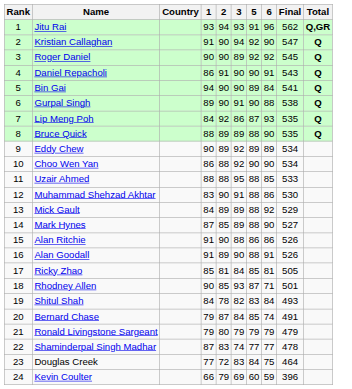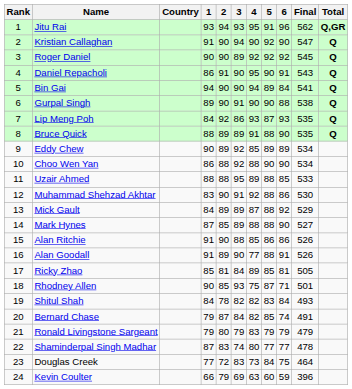 <table class="wikitable sortable" style="text-align:center;">
 <tr>
 <th>Rank</th>
 <th>Name</th>
 <th>Country</th>
 <th>1</th>
 <th>2</th>
 <th>3</th>
+<th>4</th>
 <th>5</th>
 <th>6</th>
 <th>Final</th>
 <th>Total</th>
 </tr>
 <tr bgcolor=ccffcc>
 <td>1</td>
 <td align=left><a href='#'>Jitu Rai</a></td>
 <td align=left></td>
 <td>93</td>
 <td>94</td>
 <td>93</td>
+<td>95</td>
 <td>91</td>
 <td>96</td>
 <td>562</td>
 <td><strong>Q,GR</strong></td>
 </tr>
 <tr bgcolor=ccffcc>
 <td>2</td>
 <td align=left><a href='#'>Kristian Callaghan</a></td>
 <td align=left></td>
 <td>91</td>
 <td>90</td>
 <td>94</td>
+<td>90</td>
 <td>92</td>
 <td>90</td>
 <td>547</td>
 <td><strong>Q</strong></td>
 </tr>
 <tr bgcolor=ccffcc>
 <td>3</td>
 <td align=left><a href='#'>Roger Daniel</a></td>
 <td align=left></td>
 <td>90</td>
 <td>90</td>
 <td>89</td>
 <td>92</td>
 <td>92</td>
+<td>92</td>
 <td>545</td>
 <td><strong>Q</strong></td>
 </tr>
 <tr bgcolor=ccffcc>
 <td>4</td>
 <td align=left><a href='#'>Daniel Repacholi</a></td>
 <td align=left></td>
 <td>86</td>
 <td>91</td>
 <td>90</td>
+<td>95</td>
 <td>90</td>
 <td>91</td>
 <td>543</td>
 <td><strong>Q</strong></td>
 </tr>
 <tr bgcolor=ccffcc>
 <td>5</td>
 <td align=left><a href='#'>Bin Gai</a></td>
 <td align=left></td>
 <td>94</td>
 <td>90</td>
 <td>90</td>
+<td>94</td>
 <td>89</td>
 <td>84</td>
 <td>541</td>
 <td><strong>Q</strong></td>
 </tr>
 <tr bgcolor=ccffcc>
 <td>6</td>
 <td align=left><a href='#'>Gurpal Singh</a></td>
 <td align=left></td>
 <td>89</td>
 <td>90</td>
 <td>91</td>
 <td>90</td>
+<td>90</td>
 <td>88</td>
 <td>538</td>
 <td><strong>Q</strong></td>
 </tr>
 <tr bgcolor=ccffcc>
 <td>7</td>
 <td align=left><a href='#'>Lip Meng Poh</a></td>
 <td align=left></td>
 <td>84</td>
 <td>92</td>
 <td>86</td>
+<td>93</td>
 <td>87</td>
 <td>93</td>
 <td>535</td>
 <td><strong>Q</strong></td>
 </tr>
 <tr bgcolor=ccffcc>
 <td>8</td>
 <td align=left><a href='#'>Bruce Quick</a></td>
 <td align=left></td>
 <td>88</td>
 <td>89</td>
 <td>89</td>
+<td>91</td>
 <td>88</td>
 <td>90</td>
 <td>535</td>
 <td><strong>Q</strong></td>
 </tr>
 <tr>
 <td>9</td>
 <td align=left><a href='#'>Eddy Chew</a></td>
 <td align=left></td>
 <td>90</td>
 <td>89</td>
 <td>92</td>
+<td>85</td>
 <td>89</td>
 <td>89</td>
 <td>534</td>
 <td></td>
 </tr>
 <tr>
 <td>10</td>
 <td align=left><a href='#'>Choo Wen Yan</a></td>
 <td align=left></td>
 <td>86</td>
 <td>88</td>
 <td>92</td>
+<td>88</td>
 <td>90</td>
 <td>90</td>
 <td>534</td>
 <td></td>
 </tr>
 <tr>
 <td>11</td>
 <td align=left><a href='#'>Uzair Ahmed</a></td>
 <td align=left></td>
 <td>88</td>
 <td>88</td>
 <td>95</td>
+<td>89</td>
 <td>88</td>
 <td>85</td>
 <td>533</td>
 <td></td>
 </tr>
 <tr>
 <td>12</td>
 <td align=left><a href='#'>Muhammad Shehzad Akhtar</a></td>
 <td align=left></td>
 <td>83</td>
 <td>90</td>
 <td>91</td>
+<td>92</td>
 <td>88</td>
 <td>86</td>
 <td>530</td>
 <td></td>
 </tr>
 <tr>
 <td>13</td>
 <td align=left><a href='#'>Mick Gault</a></td>
 <td align=left></td>
 <td>84</td>
 <td>89</td>
 <td>89</td>
+<td>87</td>
 <td>88</td>
 <td>92</td>
 <td>529</td>
 <td></td>
 </tr>
 <tr>
 <td>14</td>
 <td align=left><a href='#'>Mark Hynes</a></td>
 <td align=left></td>
 <td>87</td>
 <td>85</td>
 <td>89</td>
 <td>88</td>
+<td>88</td>
 <td>90</td>
 <td>527</td>
 <td></td>
 </tr>
 <tr>
 <td>15</td>
 <td align=left><a href='#'>Alan Ritchie</a></td>
 <td align=left></td>
 <td>91</td>
 <td>90</td>
 <td>88</td>
+<td>85</td>
 <td>86</td>
 <td>86</td>
 <td>526</td>
 <td></td>
 </tr>
 <tr>
 <td>16</td>
 <td align=left><a href='#'>Alan Goodall</a></td>
 <td align=left></td>
 <td>91</td>
 <td>89</td>
 <td>90</td>
+<td>77</td>
 <td>88</td>
 <td>91</td>
 <td>526</td>
 <td></td>
 </tr>
 <tr>
 <td>17</td>
 <td align=left><a href='#'>Ricky Zhao</a></td>
 <td align=left></td>
 <td>85</td>
 <td>81</td>
 <td>84</td>
+<td>89</td>
 <td>85</td>
 <td>81</td>
 <td>505</td>
 <td></td>
 </tr>
 <tr>
 <td>18</td>
 <td align=left><a href='#'>Rhodney Allen</a></td>
 <td align=left></td>
 <td>90</td>
 <td>85</td>
 <td>93</td>
+<td>75</td>
 <td>87</td>
 <td>71</td>
 <td>501</td>
 <td></td>
 </tr>
 <tr>
 <td>19</td>
 <td align=left><a href='#'>Shitul Shah</a></td>
 <td align=left></td>
 <td>84</td>
 <td>78</td>
+<td>82</td>
 <td>82</td>
 <td>83</td>
 <td>84</td>
 <td>493</td>
 <td></td>
 </tr>
 <tr>
 <td>20</td>
 <td align=left><a href='#'>Bernard Chase</a></td>
 <td align=left></td>
 <td>79</td>
 <td>87</td>
 <td>84</td>
+<td>82</td>
 <td>85</td>
 <td>74</td>
 <td>491</td>
 <td></td>
 </tr>
 <tr>
 <td>21</td>
 <td align=left><a href='#'>Ronald Livingstone Sargeant</a></td>
 <td align=left></td>
 <td>79</td>
 <td>80</td>
 <td>79</td>
+<td>83</td>
 <td>79</td>
 <td>79</td>
 <td>479</td>
 <td></td>
 </tr>
 <tr>
 <td>22</td>
 <td align=left><a href='#'>Shaminderpal Singh Madhar</a></td>
 <td align=left></td>
 <td>87</td>
 <td>83</td>
 <td>74</td>
+<td>80</td>
 <td>77</td>
 <td>77</td>
 <td>478</td>
 <td></td>
 </tr>
 <tr>
 <td>23</td>
 <td align=left>Douglas Creek</td>
 <td align=left></td>
 <td>77</td>
 <td>72</td>
 <td>83</td>
+<td>73</td>
 <td>84</td>
 <td>75</td>
 <td>464</td>
 <td></td>
 </tr>
 <tr>
 <td>24</td>
 <td align=left><a href='#'>Kevin Coulter</a></td>
 <td align=left></td>
 <td>66</td>
 <td>79</td>
 <td>69</td>
+<td>63</td>
 <td>60</td>
 <td>59</td>
 <td>396</td>
 <td></td>
 </tr>
 </table>
